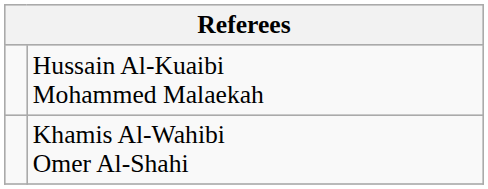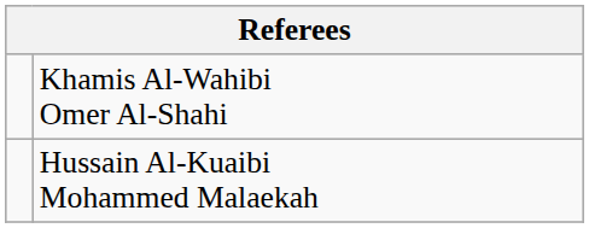 <table class="wikitable" style="width:300px;">
 <tr>
 <th colspan=2>Referees</th>
 </tr>
 <tr>
 <td align=left></td>
-<td>Hussain Al-Kuaibi <br> Mohammed Malaekah</td>
+<td>Khamis Al-Wahibi <br> Omer Al-Shahi</td>
 </tr>
 <tr>
 <td align=left></td>
-<td>Khamis Al-Wahibi <br> Omer Al-Shahi</td>
+<td>Hussain Al-Kuaibi <br> Mohammed Malaekah</td>
 </tr>
 </table>
